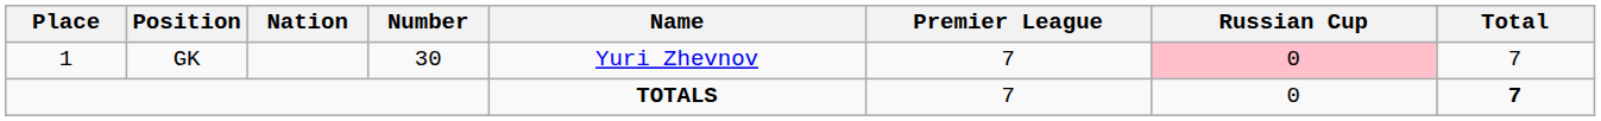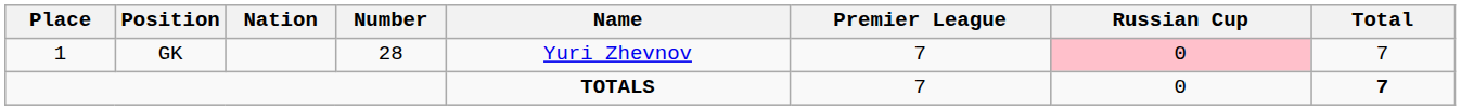 <table class="wikitable" style="font-size: 95%; text-align: center;">
 <tr>
 <th width=60>Place</th>
 <th width=60>Position</th>
 <th width=60>Nation</th>
 <th width=60>Number</th>
 <th width=200>Name</th>
 <th width=150>Premier League</th>
 <th width=150>Russian Cup</th>
 <th width=80><strong>Total</strong></th>
 </tr>
 <tr>
 <td>1</td>
 <td>GK</td>
 <td></td>
-<td>30</td>
+<td>28</td>
 <td><a href='#'>Yuri Zhevnov</a></td>
 <td>7</td>
 <td style="background: pink;">0</td>
 <td>7</td>
 </tr>
 <tr>
 <td colspan="4"></td>
 <td><strong>TOTALS</strong></td>
 <td>7</td>
 <td>0</td>
 <td><strong>7</strong></td>
 </tr>
 </table>
